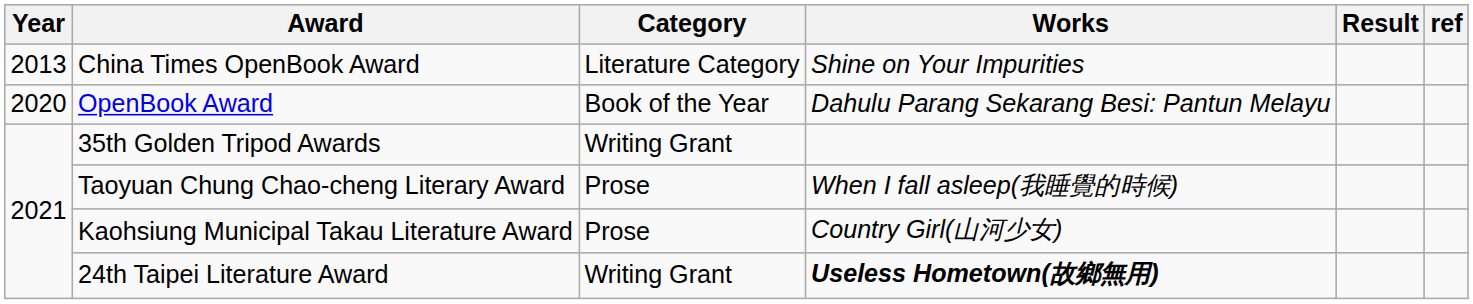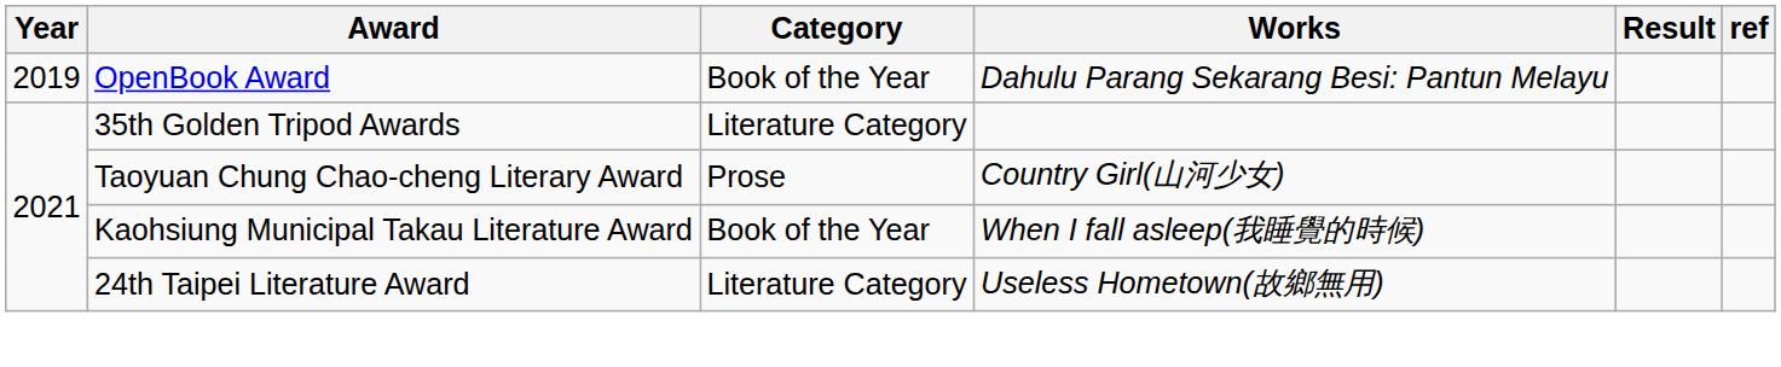 <table class="wikitable">
 <tr>
 <th>Year</th>
 <th>Award</th>
 <th>Category</th>
 <th>Works</th>
 <th>Result</th>
 <th>ref</th>
 </tr>
 <tr>
-<td>2013</td>
-<td>China Times OpenBook Award</td>
-<td>Literature Category</td>
-<td><em>Shine on Your Impurities</em></td>
-<td></td>
-<td></td>
-</tr>
-<tr>
-<td>2020</td>
+<td>2019</td>
 <td><a href='#'>OpenBook Award</a></td>
 <td>Book of the Year</td>
 <td><em>Dahulu Parang Sekarang Besi: Pantun Melayu</em></td>
 <td></td>
 <td></td>
 </tr>
 <tr>
 <td rowspan="4">2021</td>
 <td>35th Golden Tripod Awards</td>
-<td>Writing Grant</td>
+<td>Literature Category</td>
 <td></td>
 <td></td>
 <td></td>
 </tr>
 <tr>
 <td>Taoyuan Chung Chao-cheng Literary Award</td>
 <td>Prose</td>
+<td><em>Country Girl(山河少女)</em></td>
+<td></td>
+<td></td>
+</tr>
+<tr>
+<td>Kaohsiung Municipal Takau Literature Award</td>
+<td>Book of the Year</td>
 <td><em>When I fall asleep(我睡覺的時候)</em></td>
 <td></td>
 <td></td>
 </tr>
 <tr>
-<td>Kaohsiung Municipal Takau Literature Award</td>
-<td>Prose</td>
-<td><em>Country Girl(山河少女)</em></td>
-<td></td>
-<td></td>
-</tr>
-<tr>
 <td>24th Taipei Literature Award</td>
-<td>Writing Grant</td>
-<td><strong><em>Useless Hometown(故鄉無用)</em></strong></td>
+<td>Literature Category</td>
+<td><em>Useless Hometown(故鄉無用)</em></td>
 <td></td>
 <td></td>
 </tr>
 </table>
